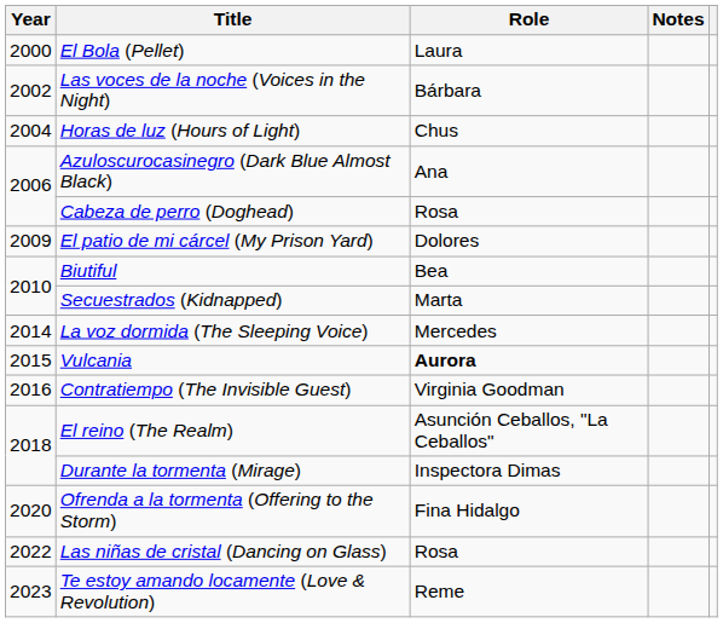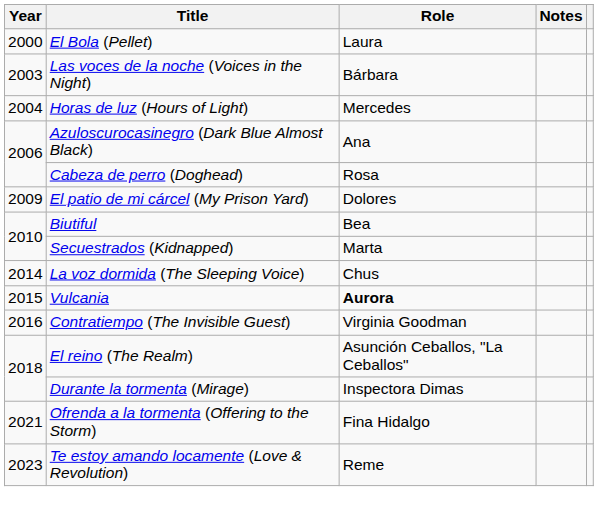 <table class="wikitable sortable">
 <tr>
 <th>Year</th>
 <th>Title</th>
 <th>Role</th>
 <th class="unsortable">Notes</th>
 <th class="unsortable"></th>
 </tr>
 <tr>
 <td align = "center">2000</td>
 <td><em><a href='#'>El Bola</a></em> (<em>Pellet</em>)</td>
 <td>Laura</td>
 <td></td>
 <td align = "center"></td>
 </tr>
 <tr>
-<td align = "center">2002</td>
+<td align = "center">2003</td>
 <td><em><a href='#'>Las voces de la noche</a></em> (<em>Voices in the Night</em>)</td>
 <td>Bárbara</td>
 <td></td>
 <td align = "center"></td>
 </tr>
 <tr>
 <td align = "center">2004</td>
 <td><em><a href='#'>Horas de luz</a></em> (<em>Hours of Light</em>)</td>
-<td>Chus</td>
+<td>Mercedes</td>
 <td></td>
 <td align = "center"></td>
 </tr>
 <tr>
 <td rowspan = "2" align = "center">2006</td>
 <td><em><a href='#'>Azuloscurocasinegro</a></em> (<em>Dark Blue Almost Black</em>)</td>
 <td>Ana</td>
 <td></td>
 <td align = "center"></td>
 </tr>
 <tr>
 <td><em><a href='#'>Cabeza de perro</a></em> (<em>Doghead</em>)</td>
 <td>Rosa</td>
 <td></td>
 <td align = "center"></td>
 </tr>
 <tr>
 <td align = "center">2009</td>
 <td><em><a href='#'>El patio de mi cárcel</a></em> (<em>My Prison Yard</em>)</td>
 <td>Dolores</td>
 <td></td>
 <td align = "center"></td>
 </tr>
 <tr>
 <td rowspan = "2" align = "center">2010</td>
 <td><em><a href='#'>Biutiful</a></em></td>
 <td>Bea</td>
 <td></td>
 <td align = "center"></td>
 </tr>
 <tr>
 <td><em><a href='#'>Secuestrados</a></em> (<em>Kidnapped</em>)</td>
 <td>Marta</td>
 <td></td>
 <td align = "center"></td>
 </tr>
 <tr>
 <td align = "center">2014</td>
 <td><em><a href='#'>La voz dormida</a></em> (<em>The Sleeping Voice</em>)</td>
-<td>Mercedes</td>
+<td>Chus</td>
 <td></td>
 <td align = "center"></td>
 </tr>
 <tr>
 <td align = "center">2015</td>
 <td><em><a href='#'>Vulcania</a></em></td>
 <td><strong>Aurora</strong></td>
 <td></td>
 <td align = "center"></td>
 </tr>
 <tr>
 <td align = "center">2016</td>
 <td><em><a href='#'>Contratiempo</a></em> (<em>The Invisible Guest</em>)</td>
 <td>Virginia Goodman</td>
 <td></td>
 <td align = "center"></td>
 </tr>
 <tr>
 <td rowspan = "2" align = "center">2018</td>
 <td><em><a href='#'>El reino</a></em> (<em>The Realm</em>)</td>
 <td>Asunción Ceballos, "La Ceballos"</td>
 <td></td>
 <td align = "center"></td>
 </tr>
 <tr>
 <td><em><a href='#'>Durante la tormenta</a></em> (<em>Mirage</em>)</td>
 <td>Inspectora Dimas</td>
 <td></td>
 <td align = "center"></td>
 </tr>
 <tr>
-<td align = "center">2020</td>
+<td align = "center">2021</td>
 <td><em><a href='#'>Ofrenda a la tormenta</a></em> (<em>Offering to the Storm</em>)</td>
 <td>Fina Hidalgo</td>
-<td></td>
-<td align = "center"></td>
-</tr>
-<tr>
-<td align = "center">2022</td>
-<td><em><a href='#'>Las niñas de cristal</a></em> (<em>Dancing on Glass</em>)</td>
-<td>Rosa</td>
 <td></td>
 <td align = "center"></td>
 </tr>
 <tr>
 <td align = "center">2023</td>
 <td><em><a href='#'>Te estoy amando locamente</a></em> (<em>Love & Revolution</em>)</td>
 <td>Reme</td>
 <td></td>
 <td align = "center"></td>
 </tr>
 </table>
